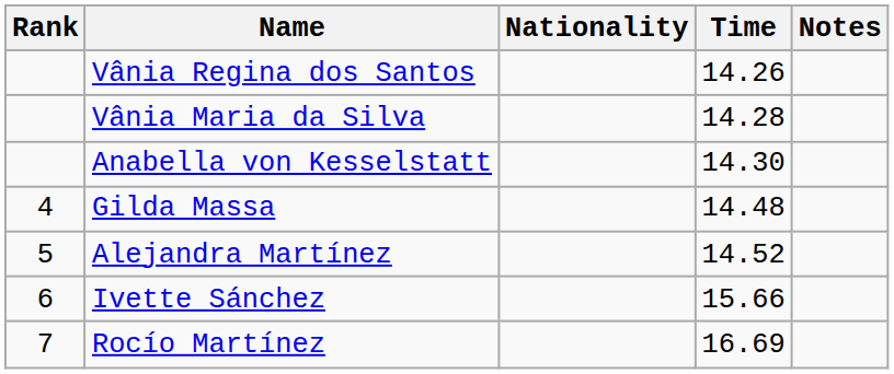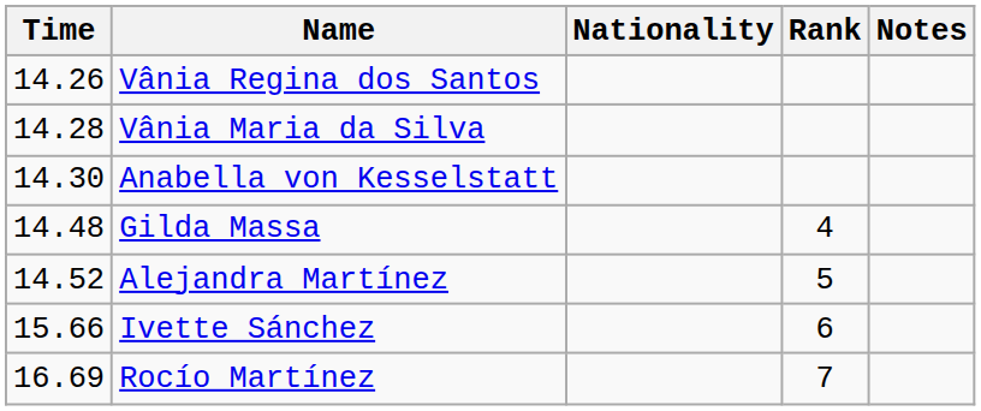 <table class="wikitable sortable" style="text-align:center">
 <tr>
-<th>Rank</th>
+<th>Time</th>
 <th>Name</th>
 <th>Nationality</th>
-<th>Time</th>
+<th>Rank</th>
 <th>Notes</th>
 </tr>
 <tr>
-<td></td>
+<td>14.26</td>
 <td align=left><a href='#'>Vânia Regina dos Santos</a></td>
 <td align=left></td>
-<td>14.26</td>
+<td></td>
 <td></td>
 </tr>
 <tr>
-<td></td>
+<td>14.28</td>
 <td align=left><a href='#'>Vânia Maria da Silva</a></td>
 <td align=left></td>
-<td>14.28</td>
+<td></td>
 <td></td>
 </tr>
 <tr>
-<td></td>
+<td>14.30</td>
 <td align=left><a href='#'>Anabella von Kesselstatt</a></td>
 <td align=left></td>
-<td>14.30</td>
+<td></td>
 <td></td>
 </tr>
 <tr>
-<td>4</td>
+<td>14.48</td>
 <td align=left><a href='#'>Gilda Massa</a></td>
 <td align=left></td>
-<td>14.48</td>
+<td>4</td>
 <td></td>
 </tr>
 <tr>
-<td>5</td>
+<td>14.52</td>
 <td align=left><a href='#'>Alejandra Martínez</a></td>
 <td align=left></td>
-<td>14.52</td>
+<td>5</td>
 <td></td>
 </tr>
 <tr>
-<td>6</td>
+<td>15.66</td>
 <td align=left><a href='#'>Ivette Sánchez</a></td>
 <td align=left></td>
-<td>15.66</td>
+<td>6</td>
 <td></td>
 </tr>
 <tr>
-<td>7</td>
+<td>16.69</td>
 <td align=left><a href='#'>Rocío Martínez</a></td>
 <td align=left></td>
-<td>16.69</td>
+<td>7</td>
 <td></td>
 </tr>
 </table>
